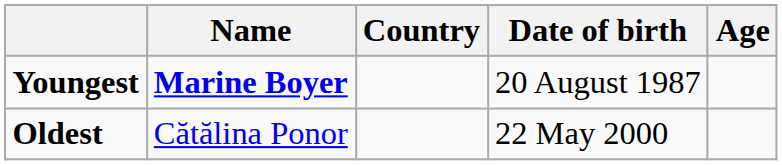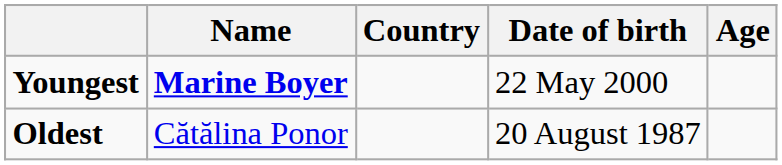 <table class="wikitable">
 <tr>
 <th></th>
 <th><strong>Name</strong></th>
 <th><strong>Country</strong></th>
 <th><strong>Date of birth</strong></th>
 <th><strong>Age</strong></th>
 </tr>
 <tr>
 <td><strong>Youngest</strong></td>
 <td><strong><a href='#'>Marine Boyer</a></strong></td>
 <td></td>
-<td>20 August 1987</td>
+<td>22 May 2000</td>
 <td></td>
 </tr>
 <tr>
 <td><strong>Oldest</strong></td>
 <td><a href='#'>Cătălina Ponor</a></td>
 <td></td>
-<td>22 May 2000</td>
+<td>20 August 1987</td>
 <td></td>
 </tr>
 </table>
